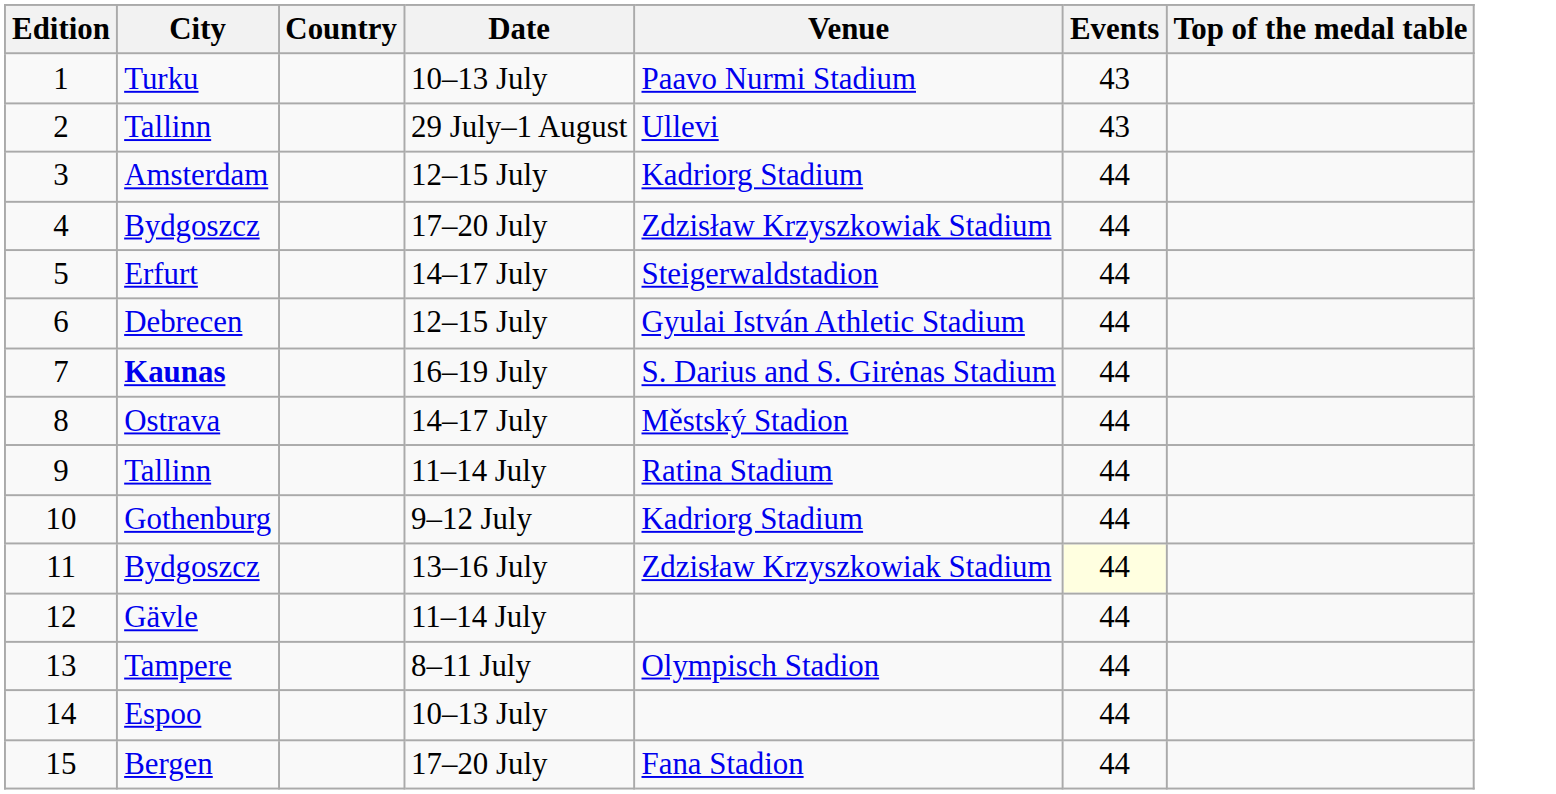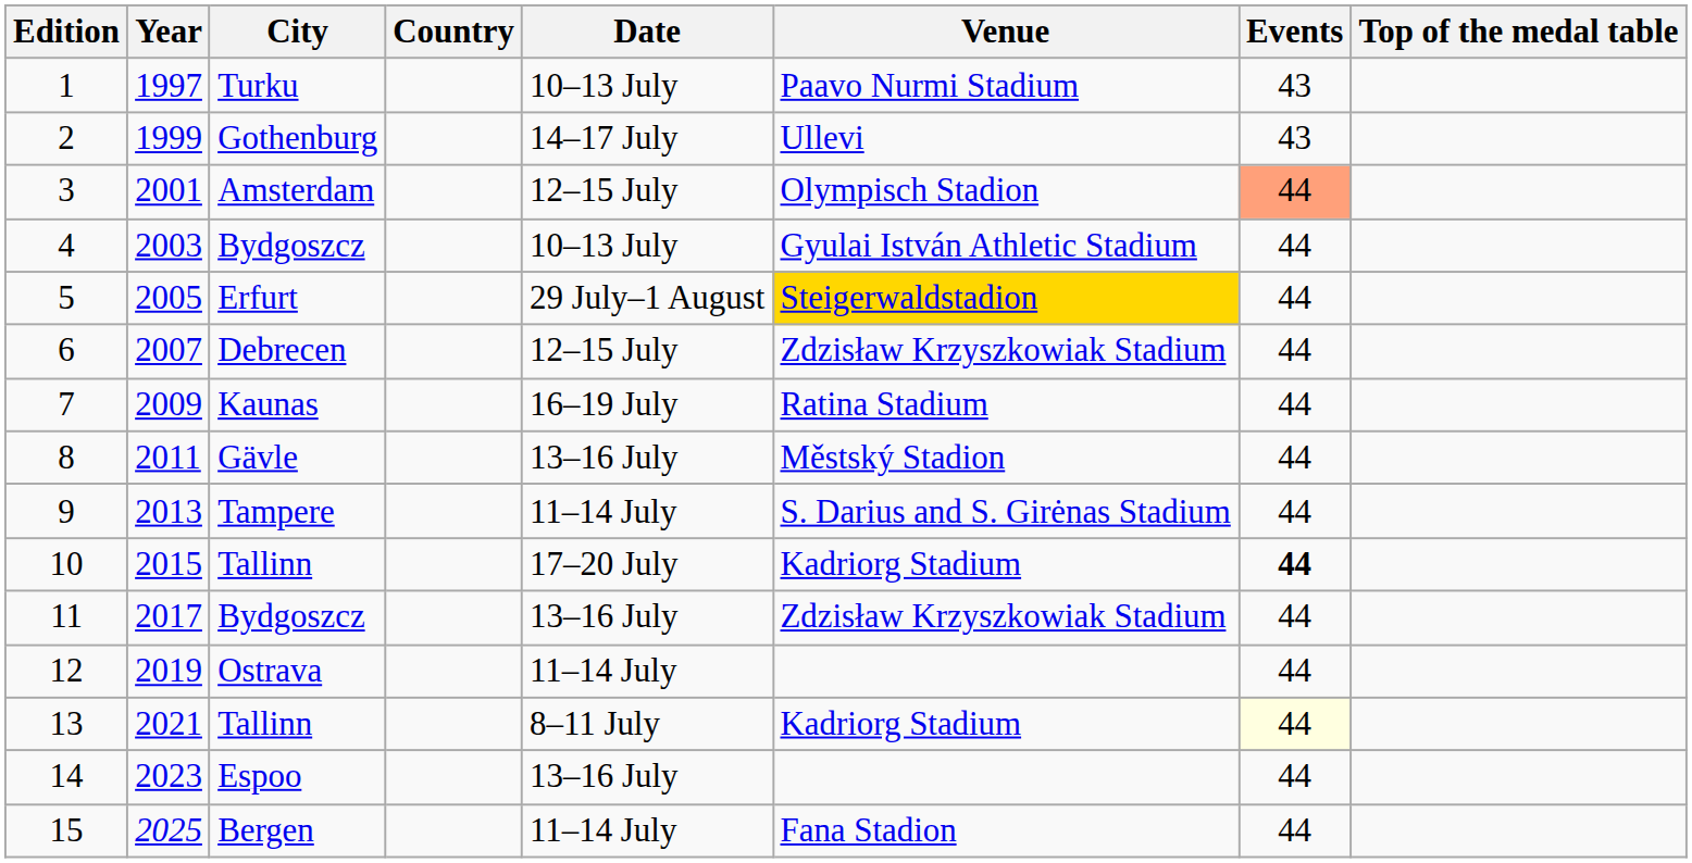 <table class="wikitable" align="center">
 <tr>
 <th>Edition</th>
+<th>Year</th>
 <th>City</th>
 <th>Country</th>
 <th>Date</th>
 <th>Venue</th>
 <th>Events</th>
 <th>Top of the medal table</th>
 </tr>
 <tr>
 <td align=center>1</td>
+<td><a href='#'>1997</a></td>
 <td><a href='#'>Turku</a></td>
 <td></td>
 <td>10–13 July</td>
 <td><a href='#'>Paavo Nurmi Stadium</a></td>
 <td align=center>43</td>
 <td></td>
 </tr>
 <tr>
 <td align=center>2</td>
-<td><a href='#'>Tallinn</a></td>
+<td><a href='#'>1999</a></td>
+<td><a href='#'>Gothenburg</a></td>
 <td></td>
-<td>29 July–1 August</td>
+<td>14–17 July</td>
 <td><a href='#'>Ullevi</a></td>
 <td align=center>43</td>
 <td></td>
 </tr>
 <tr>
 <td align=center>3</td>
+<td><a href='#'>2001</a></td>
 <td><a href='#'>Amsterdam</a></td>
 <td></td>
 <td>12–15 July</td>
-<td><a href='#'>Kadriorg Stadium</a></td>
+<td><a href='#'>Olympisch Stadion</a></td>
+<td align=center style="background: lightsalmon;">44</td>
+<td></td>
+</tr>
+<tr>
+<td align=center>4</td>
+<td><a href='#'>2003</a></td>
+<td><a href='#'>Bydgoszcz</a></td>
+<td></td>
+<td>10–13 July</td>
+<td><a href='#'>Gyulai István Athletic Stadium</a></td>
 <td align=center>44</td>
 <td></td>
 </tr>
 <tr>
-<td align=center>4</td>
-<td><a href='#'>Bydgoszcz</a></td>
+<td align=center>5</td>
+<td><a href='#'>2005</a></td>
+<td><a href='#'>Erfurt</a></td>
 <td></td>
-<td>17–20 July</td>
+<td>29 July–1 August</td>
+<td style="background: gold;"><a href='#'>Steigerwaldstadion</a></td>
+<td align=center>44</td>
+<td></td>
+</tr>
+<tr>
+<td align=center>6</td>
+<td><a href='#'>2007</a></td>
+<td><a href='#'>Debrecen</a></td>
+<td></td>
+<td>12–15 July</td>
 <td><a href='#'>Zdzisław Krzyszkowiak Stadium</a></td>
 <td align=center>44</td>
 <td></td>
 </tr>
 <tr>
-<td align=center>5</td>
-<td><a href='#'>Erfurt</a></td>
-<td></td>
-<td>14–17 July</td>
-<td><a href='#'>Steigerwaldstadion</a></td>
-<td align=center>44</td>
-<td></td>
-</tr>
-<tr>
-<td align=center>6</td>
-<td><a href='#'>Debrecen</a></td>
-<td></td>
-<td>12–15 July</td>
-<td><a href='#'>Gyulai István Athletic Stadium</a></td>
-<td align=center>44</td>
-<td></td>
-</tr>
-<tr>
 <td align=center>7</td>
-<td><strong><a href='#'>Kaunas</a></strong></td>
+<td><a href='#'>2009</a></td>
+<td><a href='#'>Kaunas</a></td>
 <td></td>
 <td>16–19 July</td>
-<td><a href='#'>S. Darius and S. Girėnas Stadium</a></td>
+<td><a href='#'>Ratina Stadium</a></td>
 <td align=center>44</td>
 <td></td>
 </tr>
 <tr>
 <td align=center>8</td>
-<td><a href='#'>Ostrava</a></td>
+<td><a href='#'>2011</a></td>
+<td><a href='#'>Gävle</a></td>
 <td></td>
-<td>14–17 July</td>
+<td>13–16 July</td>
 <td><a href='#'>Městský Stadion</a></td>
 <td align=center>44</td>
 <td></td>
 </tr>
 <tr>
 <td align=center>9</td>
-<td><a href='#'>Tallinn</a></td>
+<td><a href='#'>2013</a></td>
+<td><a href='#'>Tampere</a></td>
 <td></td>
 <td>11–14 July</td>
-<td><a href='#'>Ratina Stadium</a></td>
+<td><a href='#'>S. Darius and S. Girėnas Stadium</a></td>
 <td align=center>44</td>
 <td></td>
 </tr>
 <tr>
 <td align=center>10</td>
-<td><a href='#'>Gothenburg</a></td>
+<td><a href='#'>2015</a></td>
+<td><a href='#'>Tallinn</a></td>
 <td></td>
-<td>9–12 July</td>
+<td>17–20 July</td>
 <td><a href='#'>Kadriorg Stadium</a></td>
+<td align=center><strong>44</strong></td>
+<td></td>
+</tr>
+<tr>
+<td align=center>11</td>
+<td><a href='#'>2017</a></td>
+<td><a href='#'>Bydgoszcz</a></td>
+<td></td>
+<td>13–16 July</td>
+<td><a href='#'>Zdzisław Krzyszkowiak Stadium</a></td>
 <td align=center>44</td>
 <td></td>
 </tr>
 <tr>
-<td align=center>11</td>
-<td><a href='#'>Bydgoszcz</a></td>
-<td></td>
-<td>13–16 July</td>
-<td><a href='#'>Zdzisław Krzyszkowiak Stadium</a></td>
-<td align=center style="background: lightyellow;">44</td>
-<td></td>
-</tr>
-<tr>
 <td align=center>12</td>
-<td><a href='#'>Gävle</a></td>
+<td><a href='#'>2019</a></td>
+<td><a href='#'>Ostrava</a></td>
 <td></td>
 <td>11–14 July</td>
 <td></td>
 <td align=center>44</td>
 <td></td>
 </tr>
 <tr>
 <td align=center>13</td>
-<td><a href='#'>Tampere</a></td>
+<td><a href='#'>2021</a></td>
+<td><a href='#'>Tallinn</a></td>
 <td></td>
 <td>8–11 July</td>
-<td><a href='#'>Olympisch Stadion</a></td>
-<td align=center>44</td>
+<td><a href='#'>Kadriorg Stadium</a></td>
+<td align=center style="background: lightyellow;">44</td>
 <td></td>
 </tr>
 <tr>
 <td align=center>14</td>
+<td><a href='#'>2023</a></td>
 <td><a href='#'>Espoo</a></td>
 <td></td>
-<td>10–13 July</td>
+<td>13–16 July</td>
 <td></td>
 <td align=center>44</td>
 <td></td>
 </tr>
 <tr>
 <td align=center>15</td>
+<td><em><a href='#'>2025</a></em></td>
 <td><a href='#'>Bergen</a></td>
 <td></td>
-<td>17–20 July</td>
+<td>11–14 July</td>
 <td><a href='#'>Fana Stadion</a></td>
 <td align=center>44</td>
 <td></td>
 </tr>
 </table>
